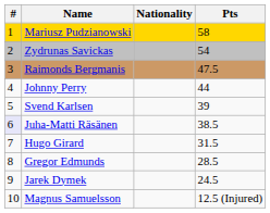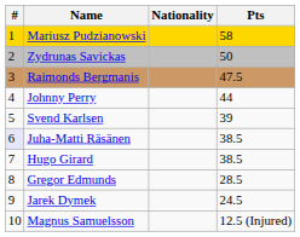 <table class="wikitable">
 <tr>
 <th>#</th>
 <th>Name</th>
 <th>Nationality</th>
 <th>Pts</th>
 </tr>
 <tr style="background:gold;">
 <td>1</td>
 <td><a href='#'>Mariusz Pudzianowski</a></td>
 <td></td>
 <td>58</td>
 </tr>
 <tr style="background:silver;">
 <td>2</td>
 <td><a href='#'>Zydrunas Savickas</a></td>
 <td></td>
-<td>54</td>
+<td>50</td>
 </tr>
 <tr style="background:#c96;">
 <td>3</td>
 <td><a href='#'>Raimonds Bergmanis</a></td>
 <td></td>
 <td>47.5</td>
 </tr>
 <tr>
 <td>4</td>
 <td><a href='#'>Johnny Perry</a></td>
 <td></td>
 <td>44</td>
 </tr>
 <tr>
 <td>5</td>
 <td><a href='#'>Svend Karlsen</a></td>
 <td></td>
 <td>39</td>
 </tr>
 <tr>
 <td style="background: lavender;">6</td>
 <td><a href='#'>Juha-Matti Räsänen</a></td>
 <td></td>
 <td>38.5</td>
 </tr>
 <tr>
 <td>7</td>
 <td><a href='#'>Hugo Girard</a></td>
 <td></td>
-<td>31.5</td>
+<td>38.5</td>
 </tr>
 <tr>
 <td>8</td>
 <td><a href='#'>Gregor Edmunds</a></td>
 <td></td>
 <td>28.5</td>
 </tr>
 <tr>
 <td>9</td>
 <td><a href='#'>Jarek Dymek</a></td>
 <td></td>
 <td>24.5</td>
 </tr>
 <tr>
 <td>10</td>
 <td><a href='#'>Magnus Samuelsson</a></td>
 <td></td>
 <td>12.5 (Injured)</td>
 </tr>
 </table>
